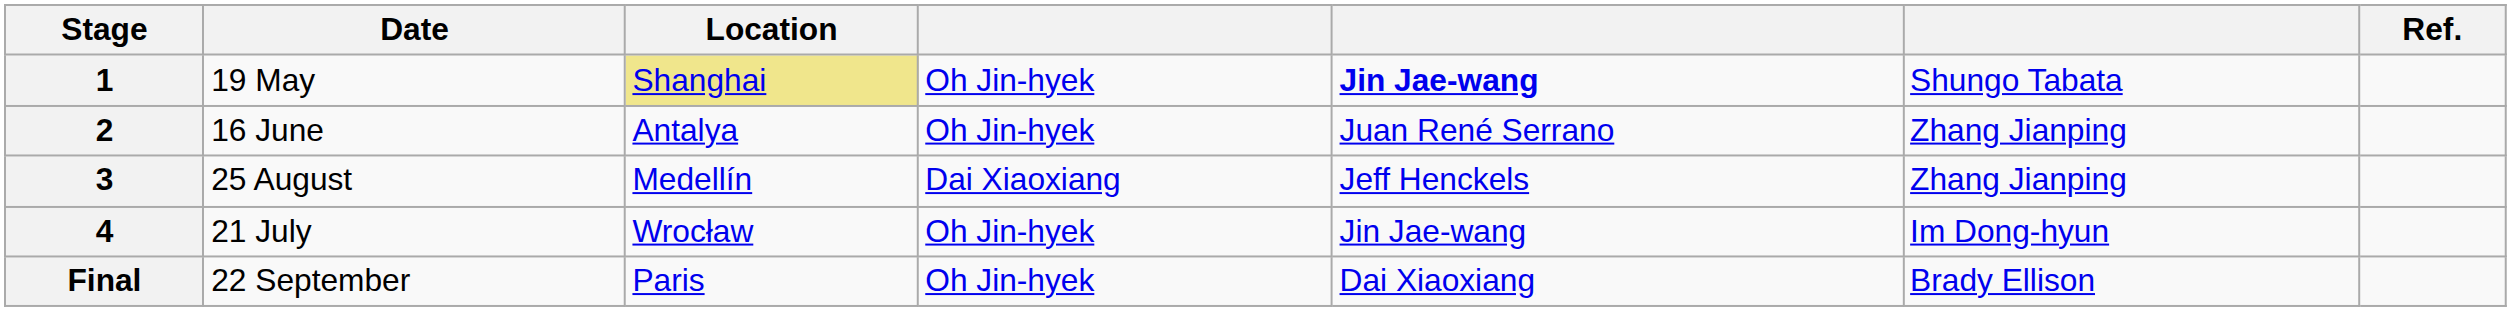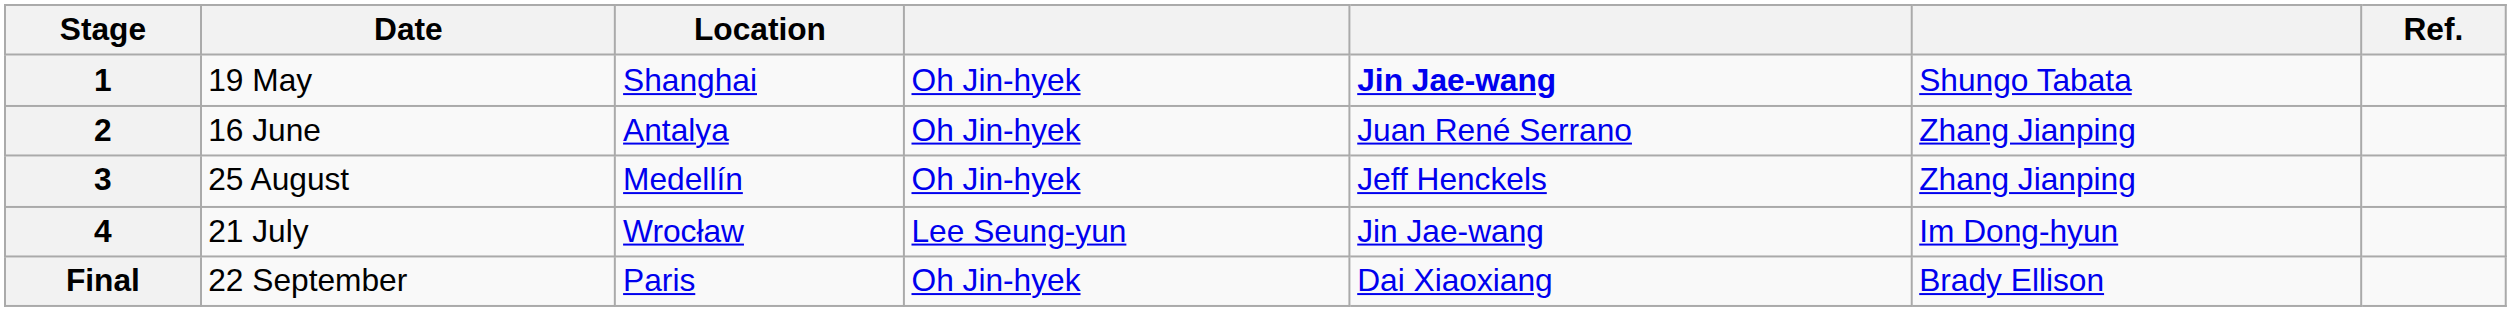 <table class="wikitable" style="width:100%">
 <tr>
 <th>Stage</th>
 <th>Date</th>
 <th>Location</th>
 <th></th>
 <th></th>
 <th></th>
 <th>Ref.</th>
 </tr>
 <tr>
 <th>1</th>
 <td>19 May</td>
-<td style="background: khaki;"> <a href='#'>Shanghai</a></td>
+<td> <a href='#'>Shanghai</a></td>
 <td> <a href='#'>Oh Jin-hyek</a></td>
 <td><strong> <a href='#'>Jin Jae-wang</a></strong></td>
 <td> <a href='#'>Shungo Tabata</a></td>
 <td></td>
 </tr>
 <tr>
 <th>2</th>
 <td>16 June</td>
 <td> <a href='#'>Antalya</a></td>
 <td> <a href='#'>Oh Jin-hyek</a></td>
 <td> <a href='#'>Juan René Serrano</a></td>
 <td> <a href='#'>Zhang Jianping</a></td>
 <td> </td>
 </tr>
 <tr>
 <th>3</th>
 <td>25 August</td>
 <td> <a href='#'>Medellín</a></td>
-<td> <a href='#'>Dai Xiaoxiang</a></td>
+<td> <a href='#'>Oh Jin-hyek</a></td>
 <td> <a href='#'>Jeff Henckels</a></td>
 <td> <a href='#'>Zhang Jianping</a></td>
 <td> </td>
 </tr>
 <tr>
 <th>4</th>
 <td>21 July</td>
 <td> <a href='#'>Wrocław</a></td>
-<td> <a href='#'>Oh Jin-hyek</a></td>
+<td> <a href='#'>Lee Seung-yun</a></td>
 <td> <a href='#'>Jin Jae-wang</a></td>
 <td> <a href='#'>Im Dong-hyun</a></td>
 <td> </td>
 </tr>
 <tr>
 <th>Final</th>
 <td>22 September</td>
 <td> <a href='#'>Paris</a></td>
 <td> <a href='#'>Oh Jin-hyek</a></td>
 <td> <a href='#'>Dai Xiaoxiang</a></td>
 <td> <a href='#'>Brady Ellison</a></td>
 <td> </td>
 </tr>
 </table>
